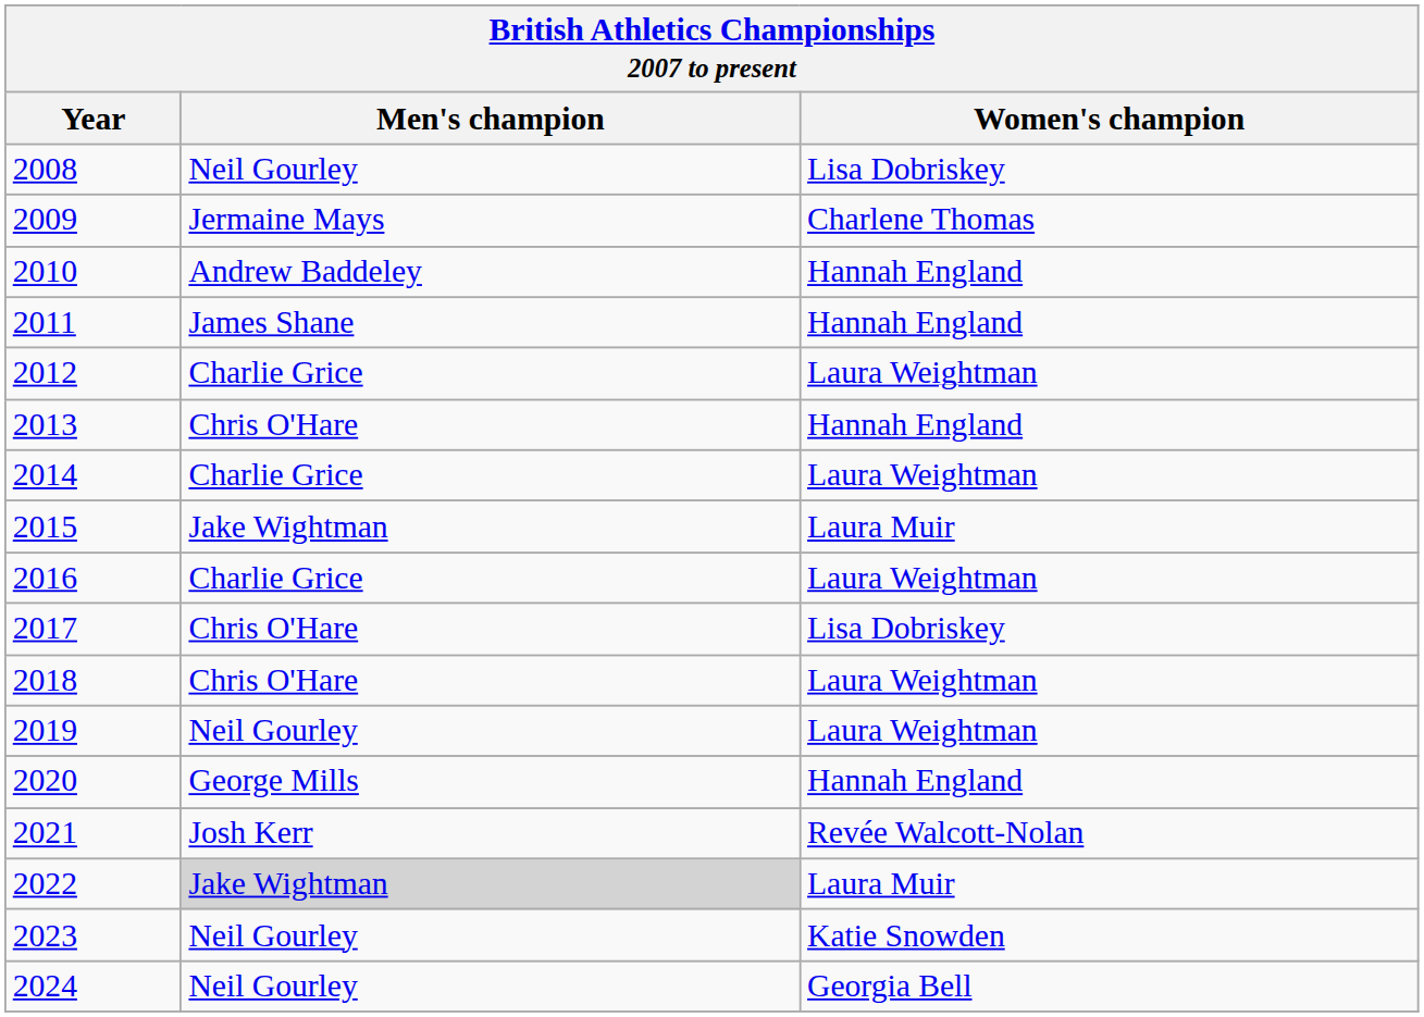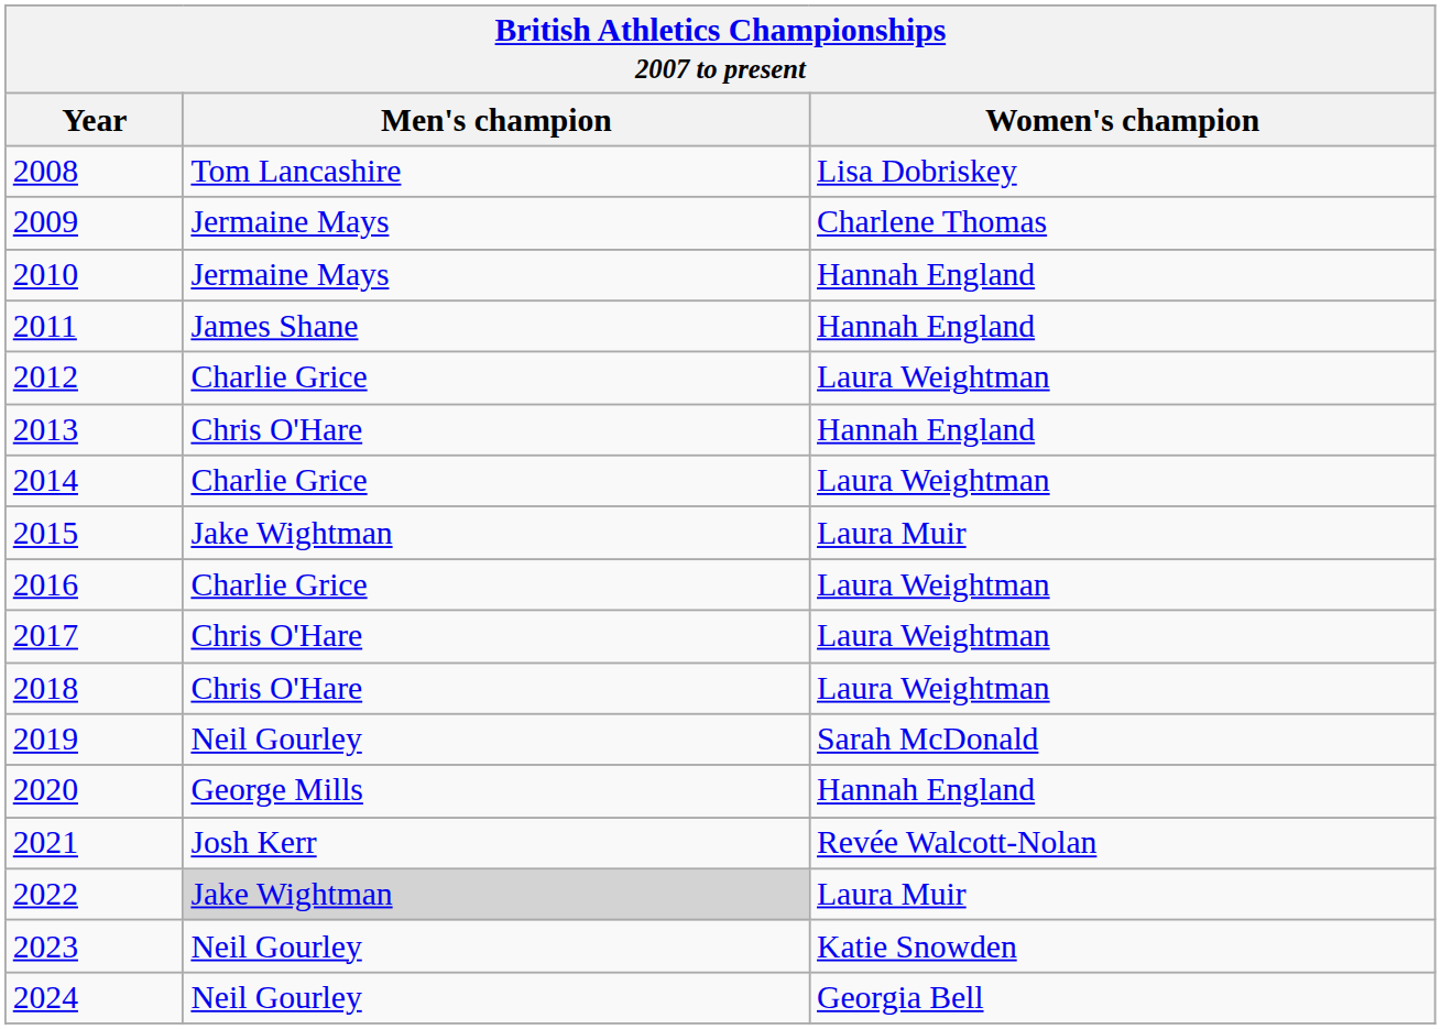 <table class="wikitable">
 <tr>
 <th colspan="3"><a href='#'>British Athletics Championships</a><br><em><small>2007 to present</small></em></th>
 </tr>
 <tr>
 <th width=80>Year</th>
 <th width=300>Men's champion</th>
 <th width=300>Women's champion</th>
 </tr>
 <tr>
 <td><a href='#'>2008</a></td>
-<td><a href='#'>Neil Gourley</a></td>
+<td><a href='#'>Tom Lancashire</a></td>
 <td><a href='#'>Lisa Dobriskey</a></td>
 </tr>
 <tr>
 <td><a href='#'>2009</a></td>
 <td><a href='#'>Jermaine Mays</a></td>
 <td><a href='#'>Charlene Thomas</a></td>
 </tr>
 <tr>
 <td><a href='#'>2010</a></td>
-<td><a href='#'>Andrew Baddeley</a></td>
+<td><a href='#'>Jermaine Mays</a></td>
 <td><a href='#'>Hannah England</a></td>
 </tr>
 <tr>
 <td><a href='#'>2011</a></td>
 <td><a href='#'>James Shane</a></td>
 <td><a href='#'>Hannah England</a></td>
 </tr>
 <tr>
 <td><a href='#'>2012</a></td>
 <td><a href='#'>Charlie Grice</a></td>
 <td><a href='#'>Laura Weightman</a></td>
 </tr>
 <tr>
 <td><a href='#'>2013</a></td>
 <td><a href='#'>Chris O'Hare</a></td>
 <td><a href='#'>Hannah England</a></td>
 </tr>
 <tr>
 <td><a href='#'>2014</a></td>
 <td><a href='#'>Charlie Grice</a></td>
 <td><a href='#'>Laura Weightman</a></td>
 </tr>
 <tr>
 <td><a href='#'>2015</a></td>
 <td><a href='#'>Jake Wightman</a></td>
 <td><a href='#'>Laura Muir</a></td>
 </tr>
 <tr>
 <td><a href='#'>2016</a></td>
 <td><a href='#'>Charlie Grice</a></td>
 <td><a href='#'>Laura Weightman</a></td>
 </tr>
 <tr>
 <td><a href='#'>2017</a></td>
 <td><a href='#'>Chris O'Hare</a></td>
-<td><a href='#'>Lisa Dobriskey</a></td>
+<td><a href='#'>Laura Weightman</a></td>
 </tr>
 <tr>
 <td><a href='#'>2018</a></td>
 <td><a href='#'>Chris O'Hare</a></td>
 <td><a href='#'>Laura Weightman</a></td>
 </tr>
 <tr>
 <td><a href='#'>2019</a></td>
 <td><a href='#'>Neil Gourley</a></td>
-<td><a href='#'>Laura Weightman</a></td>
+<td><a href='#'>Sarah McDonald</a></td>
 </tr>
 <tr>
 <td><a href='#'>2020</a></td>
 <td><a href='#'>George Mills</a></td>
 <td><a href='#'>Hannah England</a></td>
 </tr>
 <tr>
 <td><a href='#'>2021</a></td>
 <td><a href='#'>Josh Kerr</a></td>
 <td><a href='#'>Revée Walcott-Nolan</a></td>
 </tr>
 <tr>
 <td><a href='#'>2022</a></td>
 <td style="background: lightgrey;"><a href='#'>Jake Wightman</a></td>
 <td><a href='#'>Laura Muir</a></td>
 </tr>
 <tr>
 <td><a href='#'>2023</a></td>
 <td><a href='#'>Neil Gourley</a></td>
 <td><a href='#'>Katie Snowden</a></td>
 </tr>
 <tr>
 <td><a href='#'>2024</a></td>
 <td><a href='#'>Neil Gourley</a></td>
 <td><a href='#'>Georgia Bell</a></td>
 </tr>
 </table>
